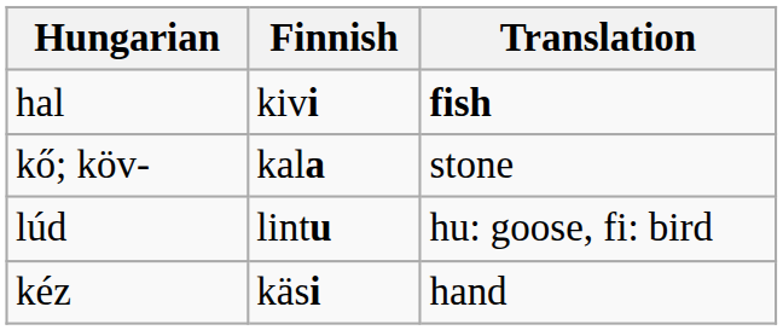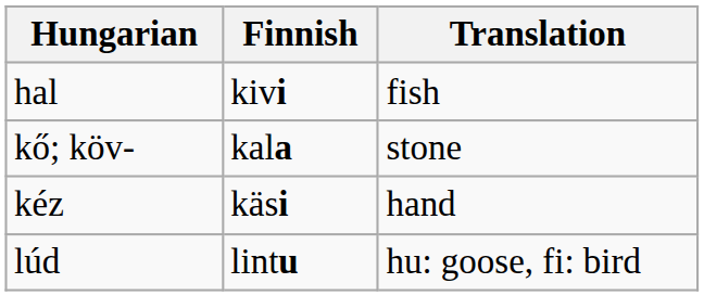 <table class=wikitable width=310 align=right>
 <tr>
 <th>Hungarian</th>
 <th>Finnish</th>
 <th>Translation</th>
 </tr>
 <tr>
 <td>hal</td>
 <td>kiv<strong>i</strong></td>
-<td><strong>fish</strong></td>
+<td>fish</td>
 </tr>
 <tr>
 <td>kő; köv-</td>
 <td>kal<strong>a</strong></td>
 <td>stone</td>
 </tr>
 <tr>
+<td>kéz</td>
+<td>käs<strong>i</strong></td>
+<td>hand</td>
+</tr>
+<tr>
 <td>lúd</td>
 <td>lint<strong>u</strong></td>
 <td>hu: goose, fi: bird</td>
 </tr>
-<tr>
-<td>kéz</td>
-<td>käs<strong>i</strong></td>
-<td>hand</td>
-</tr>
 </table>
